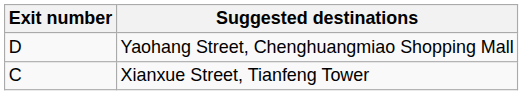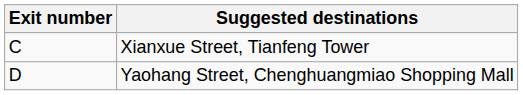 <table class="wikitable" style="margin-bottom: 10px;">
 <tr>
 <th>Exit number</th>
 <th>Suggested destinations</th>
 </tr>
 <tr>
+<td>C</td>
+<td>Xianxue Street, Tianfeng Tower</td>
+</tr>
+<tr>
 <td>D</td>
 <td>Yaohang Street, Chenghuangmiao Shopping Mall</td>
 </tr>
-<tr>
-<td>C</td>
-<td>Xianxue Street, Tianfeng Tower</td>
-</tr>
 </table>
